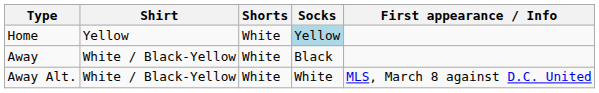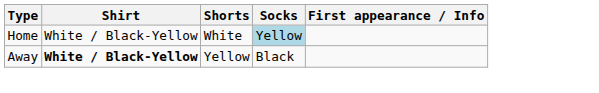 <table class="wikitable">
 <tr>
 <th>Type</th>
 <th>Shirt</th>
 <th>Shorts</th>
 <th>Socks</th>
 <th>First appearance / Info</th>
 </tr>
 <tr>
 <td>Home</td>
-<td>Yellow</td>
+<td>White / Black-Yellow</td>
 <td>White</td>
 <td style="background: lightblue;">Yellow</td>
 <td></td>
 </tr>
 <tr>
 <td>Away</td>
-<td>White / Black-Yellow</td>
-<td>White</td>
+<td><strong>White / Black-Yellow</strong></td>
+<td>Yellow</td>
 <td>Black</td>
 <td></td>
 </tr>
-<tr>
-<td>Away Alt.</td>
-<td>White / Black-Yellow</td>
-<td>White</td>
-<td>White</td>
-<td><a href='#'>MLS</a>, March 8 against <a href='#'>D.C. United</a></td>
-</tr>
 </table>
